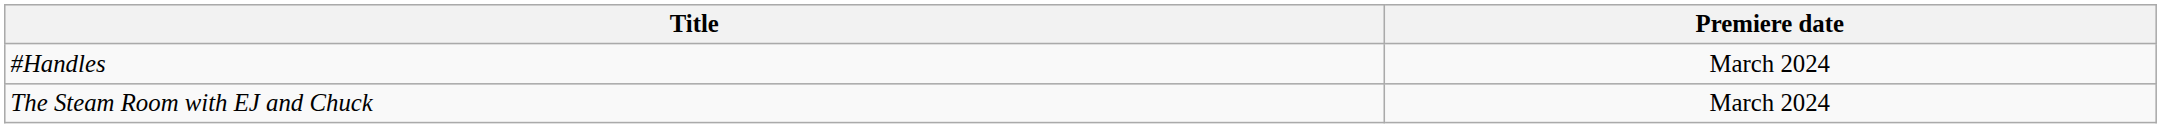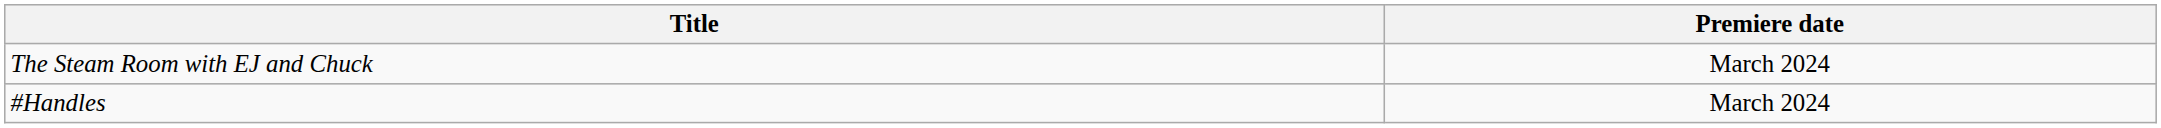 <table class="wikitable plainrowheaders sortable" style="width:70%;text-align:center;">
 <tr>
 <th scope="col" style="width:25%;">Title</th>
 <th scope="col" style="width:14%;">Premiere date</th>
 </tr>
 <tr>
+<td scope="row" style="text-align:left;"><em>The Steam Room with EJ and Chuck</em></td>
+<td>March 2024</td>
+</tr>
+<tr>
 <td scope="row" style="text-align:left;"><em>#Handles</em></td>
 <td>March 2024</td>
 </tr>
-<tr>
-<td scope="row" style="text-align:left;"><em>The Steam Room with EJ and Chuck</em></td>
-<td>March 2024</td>
-</tr>
 </table>
